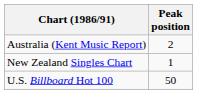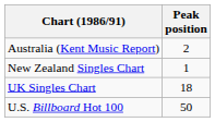 <table class="wikitable sortable">
 <tr>
 <th>Chart (1986/91)</th>
 <th>Peak<br>position</th>
 </tr>
 <tr>
 <td scope="row">Australia (<a href='#'>Kent Music Report</a>)</td>
 <td style="text-align:center;">2</td>
 </tr>
 <tr>
 <td>New Zealand <a href='#'>Singles Chart</a></td>
 <td style="text-align:center;">1</td>
 </tr>
 <tr>
+<td><a href='#'>UK Singles Chart</a></td>
+<td style="text-align:center;">18</td>
+</tr>
+<tr>
 <td>U.S. <a href='#'><em>Billboard</em> Hot 100</a></td>
 <td style="text-align:center;">50</td>
 </tr>
 </table>
